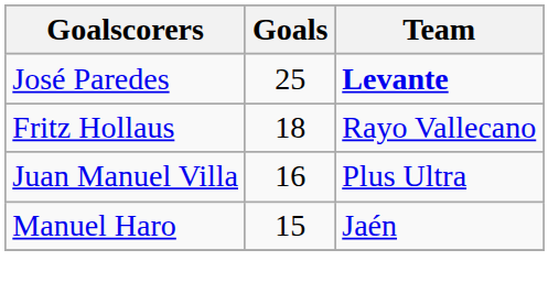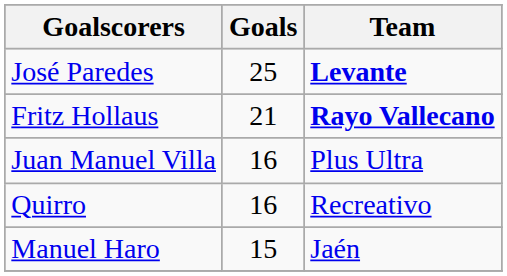 <table class="wikitable sortable" class="wikitable">
 <tr style="background:#ccc; text-align:center;">
 <th>Goalscorers</th>
 <th>Goals</th>
 <th>Team</th>
 </tr>
 <tr>
 <td> <a href='#'>José Paredes</a></td>
 <td style="text-align:center;">25</td>
 <td><strong><a href='#'>Levante</a></strong></td>
 </tr>
 <tr>
 <td> <a href='#'>Fritz Hollaus</a></td>
-<td style="text-align:center;">18</td>
-<td><a href='#'>Rayo Vallecano</a></td>
+<td style="text-align:center;">21</td>
+<td><strong><a href='#'>Rayo Vallecano</a></strong></td>
 </tr>
 <tr>
 <td> <a href='#'>Juan Manuel Villa</a></td>
 <td style="text-align:center;">16</td>
 <td><a href='#'>Plus Ultra</a></td>
+</tr>
+<tr>
+<td> <a href='#'>Quirro</a></td>
+<td style="text-align:center;">16</td>
+<td><a href='#'>Recreativo</a></td>
 </tr>
 <tr>
 <td> <a href='#'>Manuel Haro</a></td>
 <td style="text-align:center;">15</td>
 <td><a href='#'>Jaén</a></td>
 </tr>
 <tr>
 </tr>
 </table>
